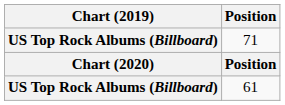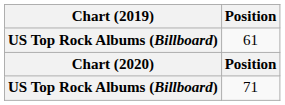 <table class="wikitable plainrowheaders" style="text-align:center">
 <tr>
 <th scope="col">Chart (2019)</th>
 <th scope="col">Position</th>
 </tr>
 <tr>
 <th scope="row">US Top Rock Albums (<em>Billboard</em>)</th>
-<td>71</td>
+<td>61</td>
 </tr>
 <tr>
 <th scope="col">Chart (2020)</th>
 <th scope="col">Position</th>
 </tr>
 <tr>
 <th scope="row">US Top Rock Albums (<em>Billboard</em>)</th>
-<td>61</td>
+<td>71</td>
 </tr>
 </table>
